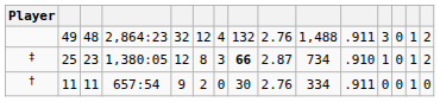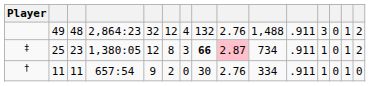 <table class="wikitable sortable" style="text-align:center;">
 <tr>
 <th>Player</th>
 <th></th>
 <th></th>
 <th></th>
 <th></th>
 <th></th>
 <th></th>
 <th></th>
 <th></th>
 <th></th>
 <th></th>
 <th></th>
 <th></th>
 <th></th>
 <th></th>
 </tr>
 <tr>
 <td></td>
 <td>49</td>
 <td>48</td>
 <td>2,864:23</td>
 <td>32</td>
 <td>12</td>
 <td>4</td>
 <td>132</td>
 <td>2.76</td>
 <td>1,488</td>
 <td>.911</td>
 <td>3</td>
 <td>0</td>
 <td>1</td>
 <td>2</td>
 </tr>
 <tr>
 <td><sup>‡</sup></td>
 <td>25</td>
 <td>23</td>
 <td>1,380:05</td>
 <td>12</td>
 <td>8</td>
 <td>3</td>
 <td><strong>66</strong></td>
-<td>2.87</td>
+<td style="background: pink;">2.87</td>
 <td>734</td>
-<td>.910</td>
+<td>.911</td>
 <td>1</td>
 <td>0</td>
 <td>1</td>
 <td>2</td>
 </tr>
 <tr>
 <td><sup>†</sup></td>
 <td>11</td>
 <td>11</td>
 <td>657:54</td>
 <td>9</td>
 <td>2</td>
 <td>0</td>
 <td>30</td>
 <td>2.76</td>
 <td>334</td>
 <td>.911</td>
-<td>0</td>
+<td>1</td>
 <td>0</td>
 <td>1</td>
 <td>0</td>
 </tr>
 </table>
